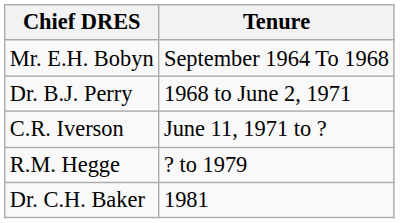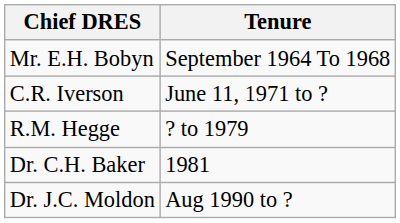 <table class="wikitable" border="1">
 <tr>
 <th>Chief DRES</th>
 <th>Tenure</th>
 </tr>
 <tr>
 <td>Mr. E.H. Bobyn</td>
 <td>September 1964 To 1968</td>
-</tr>
-<tr>
-<td>Dr. B.J. Perry</td>
-<td>1968 to June 2, 1971</td>
 </tr>
 <tr>
 <td>C.R. Iverson</td>
 <td>June 11, 1971 to ?</td>
 </tr>
 <tr>
 <td>R.M. Hegge</td>
 <td>? to 1979</td>
 </tr>
 <tr>
 <td>Dr. C.H. Baker</td>
 <td>1981</td>
 </tr>
+<tr>
+<td>Dr. J.C. Moldon</td>
+<td>Aug 1990 to ?</td>
+</tr>
 </table>
